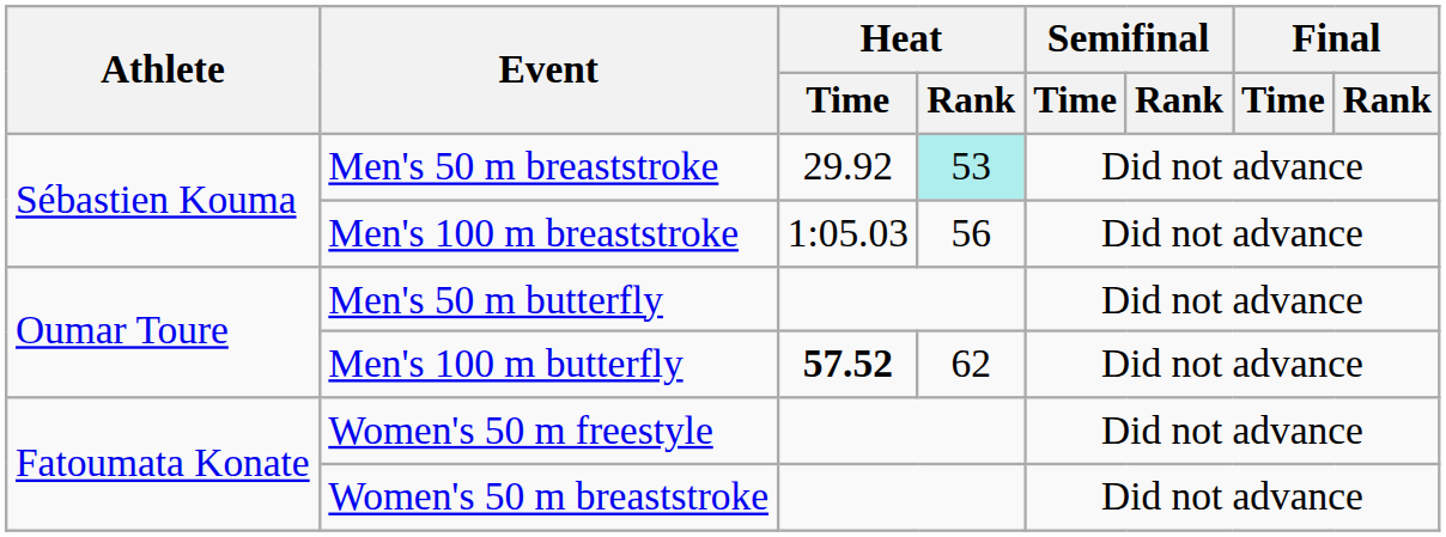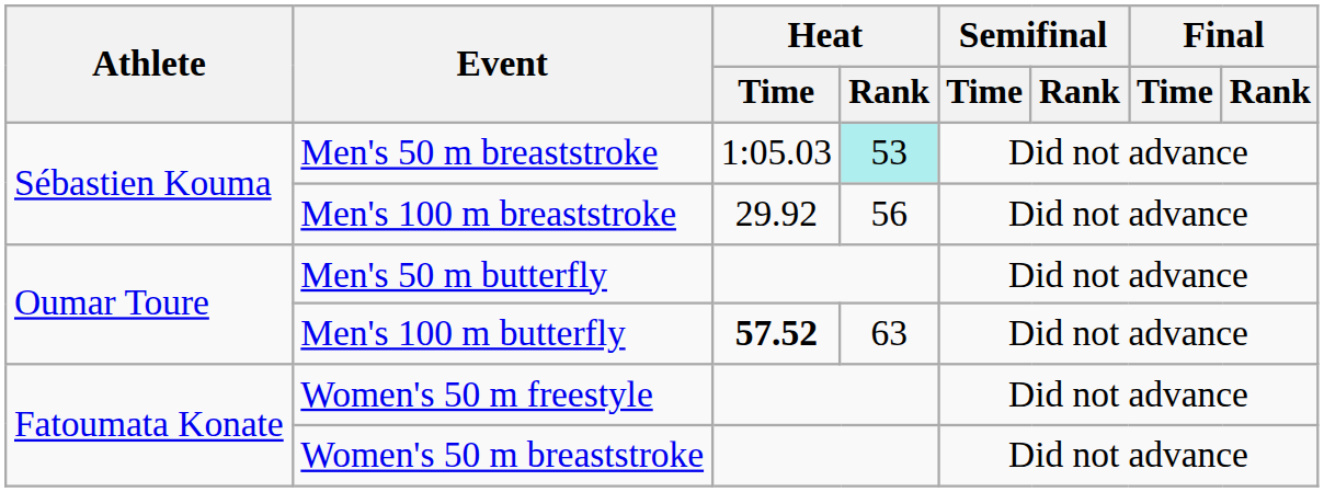 <table class=wikitable style="font-size:90%">
 <tr>
 <th rowspan="2">Athlete</th>
 <th rowspan="2">Event</th>
 <th colspan="2">Heat</th>
 <th colspan="2">Semifinal</th>
 <th colspan="2">Final</th>
 </tr>
 <tr style="font-size:95%">
 <th>Time</th>
 <th>Rank</th>
 <th>Time</th>
 <th>Rank</th>
 <th>Time</th>
 <th>Rank</th>
 </tr>
 <tr align=center>
 <td align=left rowspan=2><a href='#'>Sébastien Kouma</a></td>
 <td align=left><a href='#'>Men's 50 m breaststroke</a></td>
-<td>29.92</td>
+<td>1:05.03</td>
 <td style="background: paleturquoise;">53</td>
 <td colspan=4>Did not advance</td>
 </tr>
 <tr align=center>
 <td align=left><a href='#'>Men's 100 m breaststroke</a></td>
-<td>1:05.03</td>
+<td>29.92</td>
 <td>56</td>
 <td colspan=4>Did not advance</td>
 </tr>
 <tr align=center>
 <td align=left rowspan=2><a href='#'>Oumar Toure</a></td>
 <td align=left><a href='#'>Men's 50 m butterfly</a></td>
 <td colspan=2></td>
 <td colspan=4>Did not advance</td>
 </tr>
 <tr align=center>
 <td align=left><a href='#'>Men's 100 m butterfly</a></td>
 <td><strong>57.52</strong></td>
-<td>62</td>
+<td>63</td>
 <td colspan=4>Did not advance</td>
 </tr>
 <tr align=center>
 <td align=left rowspan=2><a href='#'>Fatoumata Konate</a></td>
 <td align=left><a href='#'>Women's 50 m freestyle</a></td>
 <td colspan=2></td>
 <td colspan=4>Did not advance</td>
 </tr>
 <tr align=center>
 <td align=left><a href='#'>Women's 50 m breaststroke</a></td>
 <td colspan=2></td>
 <td colspan=4>Did not advance</td>
 </tr>
 </table>
